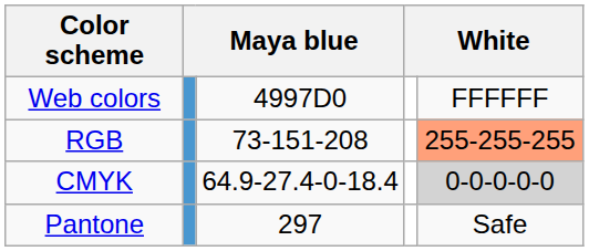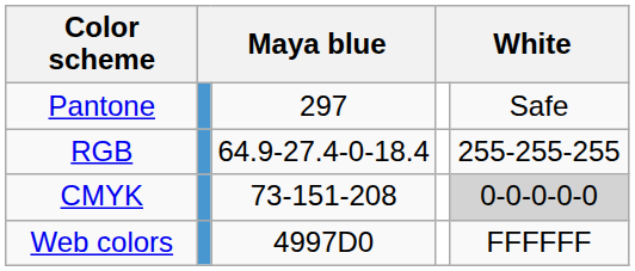 <table class="wikitable">
 <tr>
 <th width=100>Color scheme</th>
 <th colspan=2 width=100>Maya blue</th>
 <th colspan=2 width=100>White</th>
+</tr>
+<tr align=center>
+<td><a href='#'>Pantone</a></td>
+<td style="background-color:#4997D0"></td>
+<td>297</td>
+<td style="background-color:white"></td>
+<td>Safe</td>
+</tr>
+<tr align=center>
+<td><a href='#'>RGB</a></td>
+<td style="background-color:#4997D0"></td>
+<td>64.9-27.4-0-18.4</td>
+<td style="background-color:white"></td>
+<td>255-255-255</td>
+</tr>
+<tr align=center>
+<td><a href='#'>CMYK</a></td>
+<td style="background-color:#4997D0"></td>
+<td>73-151-208</td>
+<td style="background-color:white"></td>
+<td style="background: lightgrey;">0-0-0-0-0</td>
 </tr>
 <tr align=center>
 <td><a href='#'>Web colors</a></td>
 <td style="background-color:#4997D0"></td>
 <td>4997D0</td>
 <td style="background-color:white"></td>
 <td>FFFFFF</td>
 </tr>
-<tr align=center>
-<td><a href='#'>RGB</a></td>
-<td style="background-color:#4997D0"></td>
-<td>73-151-208</td>
-<td style="background-color:white"></td>
-<td style="background: lightsalmon;">255-255-255</td>
-</tr>
-<tr align=center>
-<td><a href='#'>CMYK</a></td>
-<td style="background-color:#4997D0"></td>
-<td>64.9-27.4-0-18.4</td>
-<td style="background-color:white"></td>
-<td style="background: lightgrey;">0-0-0-0-0</td>
-</tr>
-<tr align=center>
-<td><a href='#'>Pantone</a></td>
-<td style="background-color:#4997D0"></td>
-<td>297</td>
-<td style="background-color:white"></td>
-<td>Safe</td>
-</tr>
 </table>
